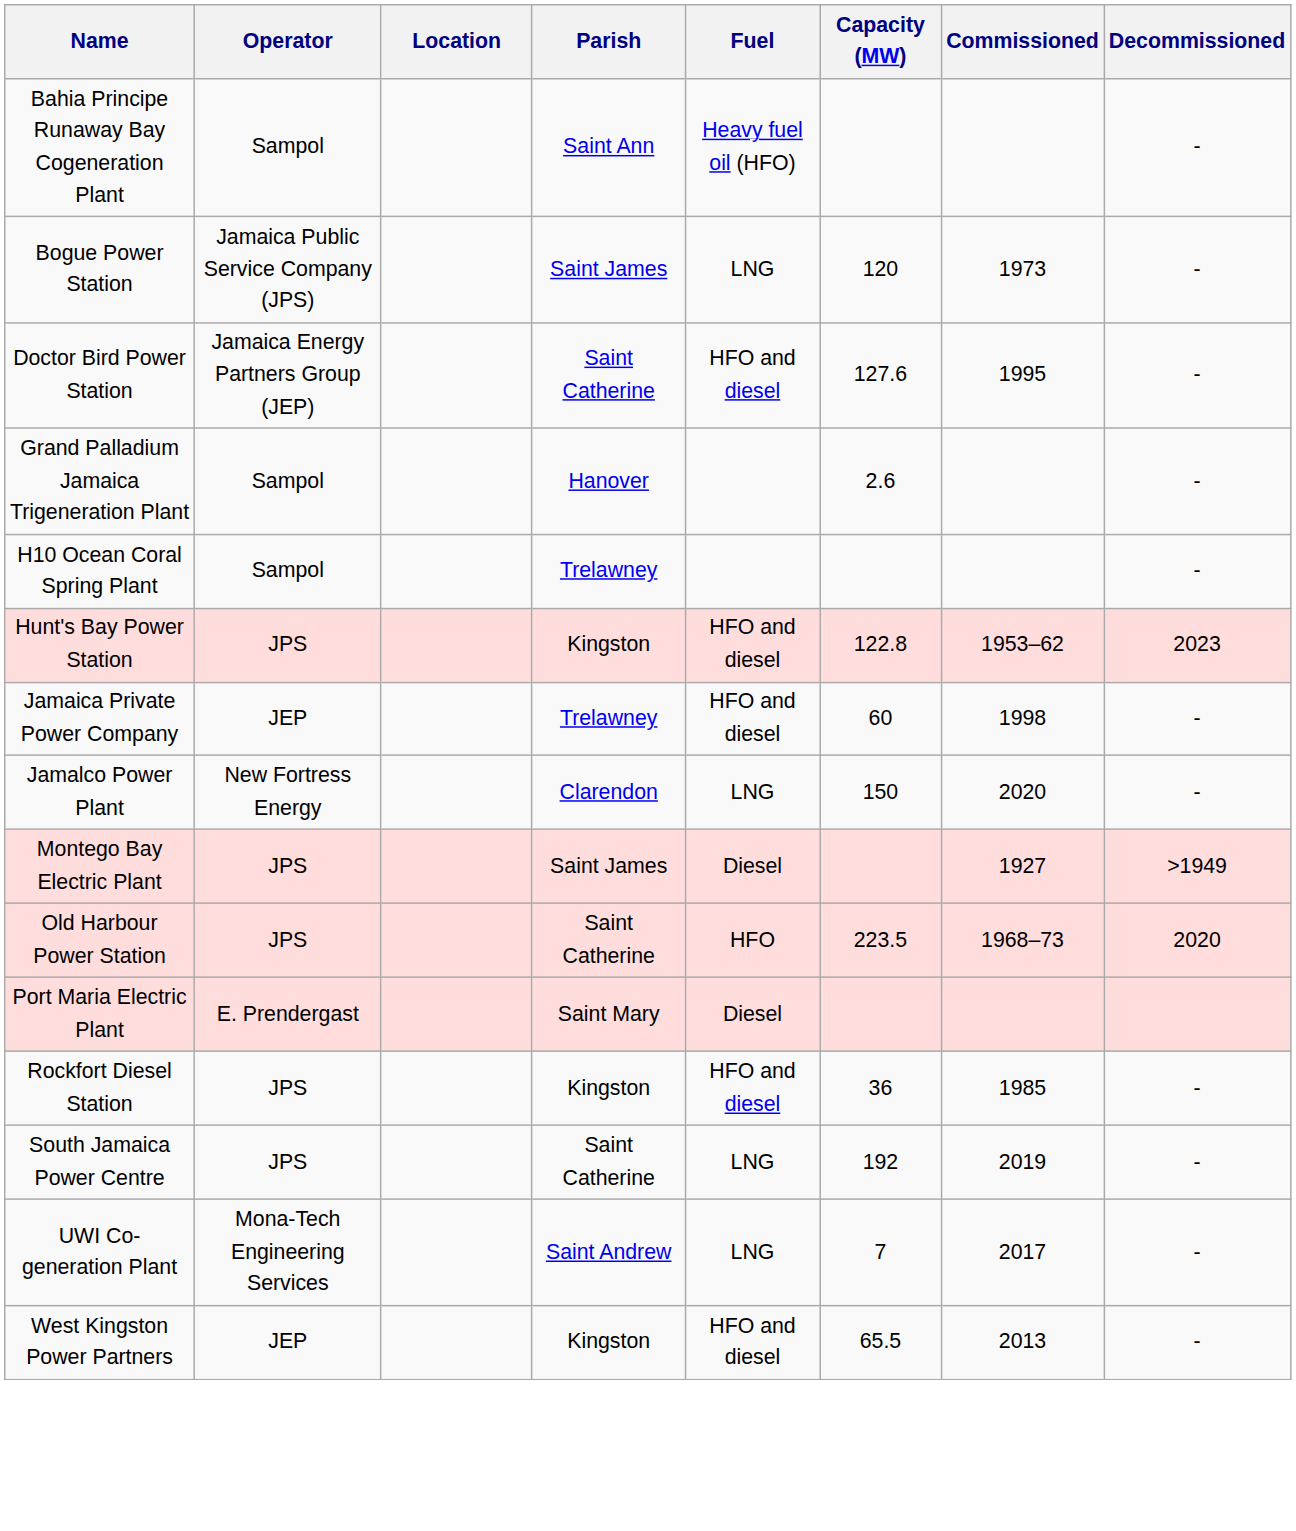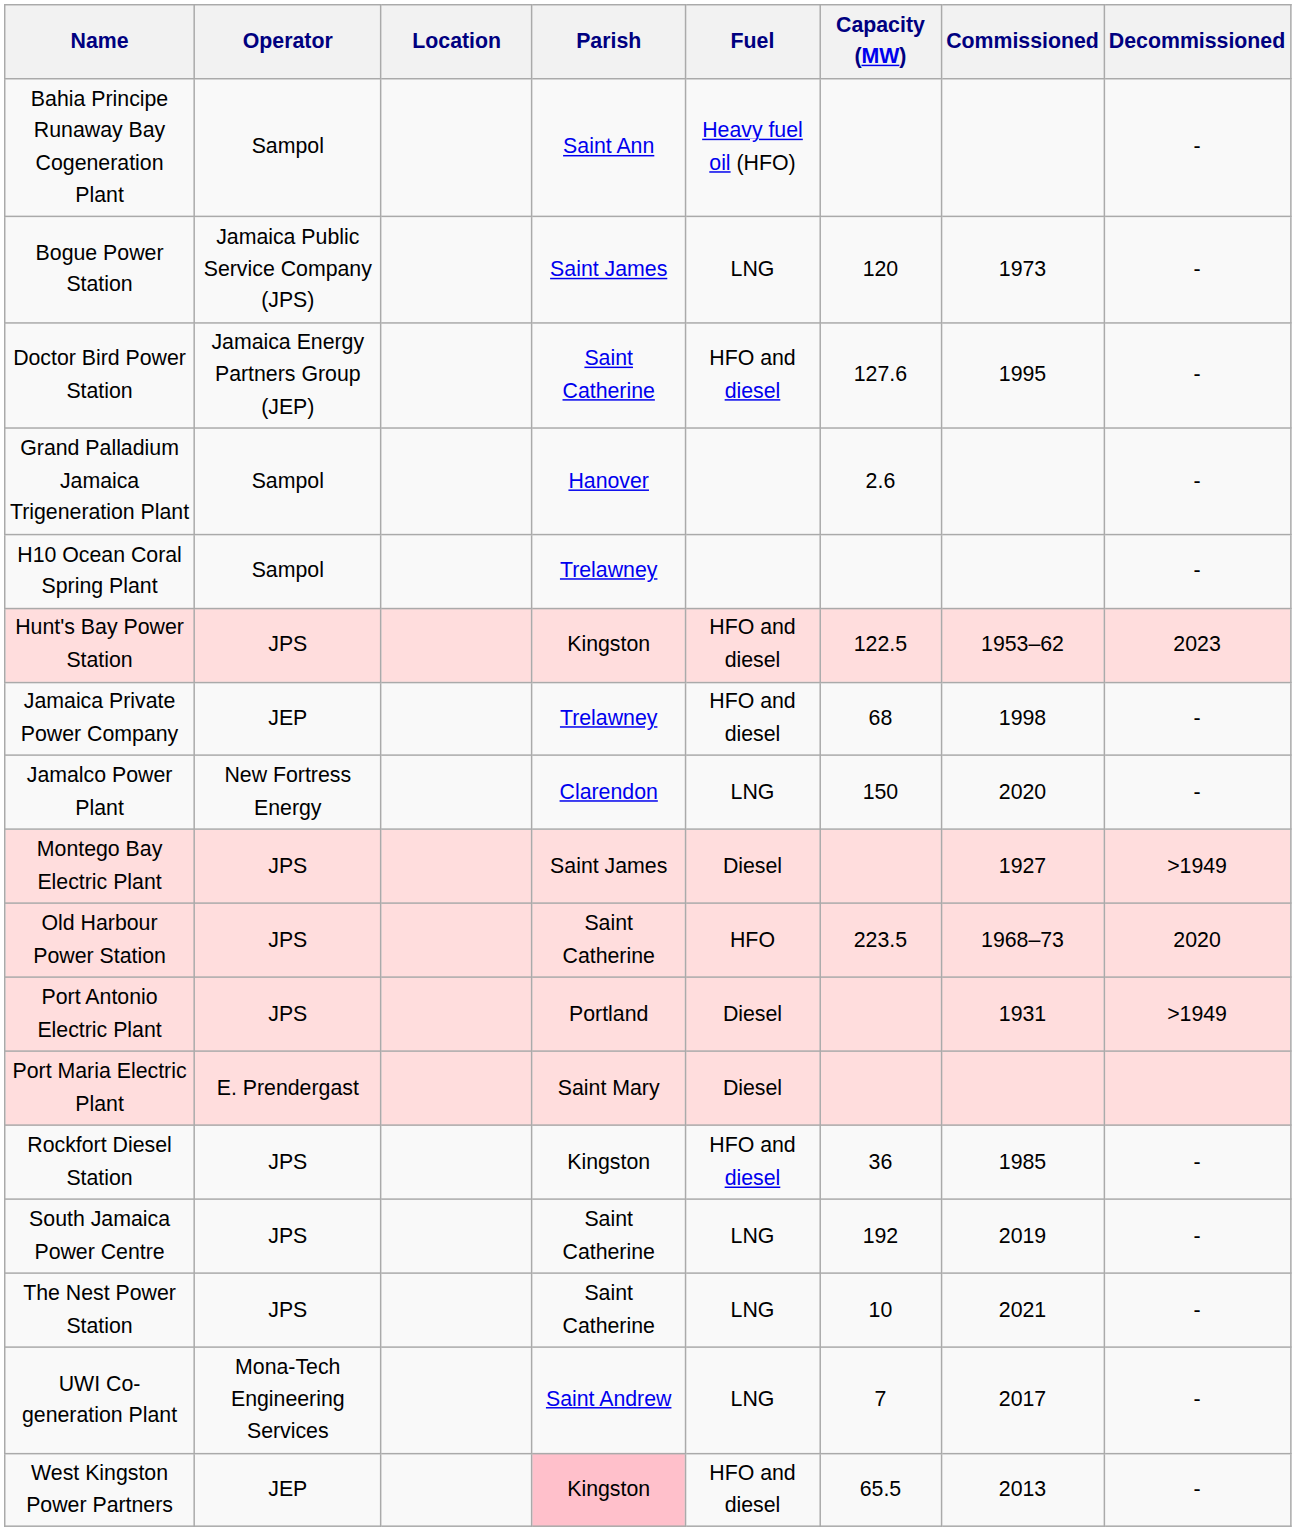 <table class="wikitable sortable" style="font-size:90%;border:0px;text-align:center;line-height:150%;">
 <tr>
 <th style="background: #f2f2f2; color: #000080" height="17" width="16%">Name</th>
 <th style="background: #f2f2f2; color: #000080" height="17" width="16%">Operator</th>
 <th style="background: #f2f2f2; color: #000080" height="17" width="13%" class="unsortable">Location</th>
 <th style="background: #f2f2f2; color: #000080" height="17" width="13%">Parish</th>
 <th style="background: #f2f2f2; color: #000080" height="17" width="12%">Fuel</th>
 <th style="background: #f2f2f2; color: #000080" height="17" width="10%">Capacity (<a href='#'>MW</a>)</th>
 <th style="background: #f2f2f2; color: #000080" height="17" width="10%">Commissioned</th>
 <th style="background: #f2f2f2; color: #000080" height="17" width="10%">Decommissioned</th>
 </tr>
 <tr>
 <td>Bahia Principe Runaway Bay Cogeneration Plant</td>
 <td>Sampol</td>
 <td></td>
 <td><a href='#'>Saint Ann</a></td>
 <td><a href='#'>Heavy fuel oil</a> (HFO)</td>
 <td></td>
 <td></td>
 <td>-</td>
 </tr>
 <tr>
 <td>Bogue Power Station</td>
 <td>Jamaica Public Service Company (JPS)</td>
 <td></td>
 <td><a href='#'>Saint James</a></td>
 <td>LNG</td>
 <td>120</td>
 <td>1973</td>
 <td>-</td>
 </tr>
 <tr>
 <td>Doctor Bird Power Station</td>
 <td>Jamaica Energy Partners Group (JEP)</td>
 <td></td>
 <td><a href='#'>Saint Catherine</a></td>
 <td>HFO and <a href='#'>diesel</a></td>
 <td>127.6</td>
 <td>1995</td>
 <td>-</td>
 </tr>
 <tr>
 <td>Grand Palladium Jamaica Trigeneration Plant</td>
 <td>Sampol</td>
 <td></td>
 <td><a href='#'>Hanover</a></td>
 <td></td>
 <td>2.6</td>
 <td></td>
 <td>-</td>
 </tr>
 <tr>
 <td>H10 Ocean Coral Spring Plant</td>
 <td>Sampol</td>
 <td></td>
 <td><a href='#'>Trelawney</a></td>
 <td></td>
 <td></td>
 <td></td>
 <td>-</td>
 </tr>
 <tr style="background: #FFDDDD">
 <td>Hunt's Bay Power Station</td>
 <td>JPS</td>
 <td></td>
 <td>Kingston</td>
 <td>HFO and diesel</td>
-<td>122.8</td>
+<td>122.5</td>
 <td>1953–62</td>
 <td>2023</td>
 </tr>
 <tr>
 <td>Jamaica Private Power Company</td>
 <td>JEP</td>
 <td></td>
 <td><a href='#'>Trelawney</a></td>
 <td>HFO and diesel</td>
-<td>60</td>
+<td>68</td>
 <td>1998</td>
 <td>-</td>
 </tr>
 <tr>
 <td>Jamalco Power Plant</td>
 <td>New Fortress Energy</td>
 <td></td>
 <td><a href='#'>Clarendon</a></td>
 <td>LNG</td>
 <td>150</td>
 <td>2020</td>
 <td>-</td>
 </tr>
 <tr style="background: #FFDDDD">
 <td>Montego Bay Electric Plant</td>
 <td>JPS</td>
 <td></td>
 <td>Saint James</td>
 <td>Diesel</td>
 <td></td>
 <td>1927</td>
 <td>>1949</td>
 </tr>
 <tr style="background: #FFDDDD">
 <td>Old Harbour Power Station</td>
 <td>JPS</td>
 <td></td>
 <td>Saint Catherine</td>
 <td>HFO</td>
 <td>223.5</td>
 <td>1968–73</td>
 <td>2020</td>
 </tr>
 <tr style="background: #FFDDDD">
+<td>Port Antonio Electric Plant</td>
+<td>JPS</td>
+<td></td>
+<td>Portland</td>
+<td>Diesel</td>
+<td></td>
+<td>1931</td>
+<td>>1949</td>
+</tr>
+<tr style="background: #FFDDDD">
 <td>Port Maria Electric Plant</td>
 <td>E. Prendergast</td>
 <td></td>
 <td>Saint Mary</td>
 <td>Diesel</td>
 <td></td>
 <td></td>
 <td></td>
 </tr>
 <tr>
 <td>Rockfort Diesel Station</td>
 <td>JPS</td>
 <td></td>
 <td>Kingston</td>
 <td>HFO and <a href='#'>diesel</a></td>
 <td>36</td>
 <td>1985</td>
 <td>-</td>
 </tr>
 <tr>
 <td>South Jamaica Power Centre</td>
 <td>JPS</td>
 <td></td>
 <td>Saint Catherine</td>
 <td>LNG</td>
 <td>192</td>
 <td>2019</td>
 <td>-</td>
 </tr>
 <tr>
+<td>The Nest Power Station</td>
+<td>JPS</td>
+<td></td>
+<td>Saint Catherine</td>
+<td>LNG</td>
+<td>10</td>
+<td>2021</td>
+<td>-</td>
+</tr>
+<tr>
 <td>UWI Co-generation Plant</td>
 <td>Mona-Tech Engineering Services</td>
 <td></td>
 <td><a href='#'>Saint Andrew</a></td>
 <td>LNG</td>
 <td>7</td>
 <td>2017</td>
 <td>-</td>
 </tr>
 <tr>
 <td>West Kingston Power Partners</td>
 <td>JEP</td>
 <td></td>
-<td>Kingston</td>
+<td style="background: pink;">Kingston</td>
 <td>HFO and diesel</td>
 <td>65.5</td>
 <td>2013</td>
 <td>-</td>
 </tr>
 </table>
